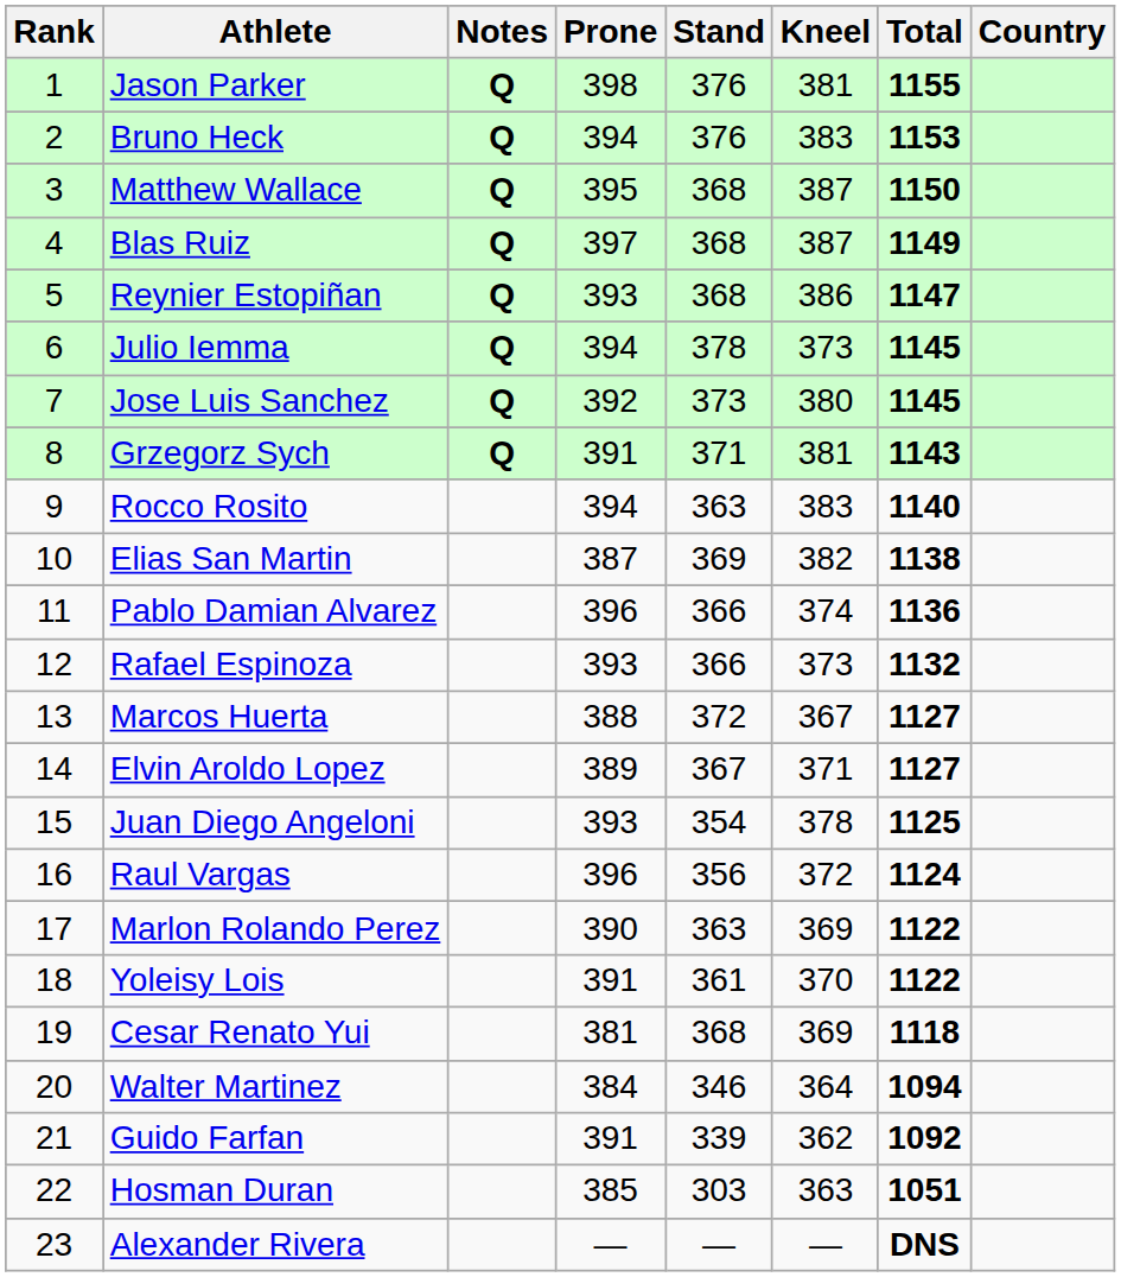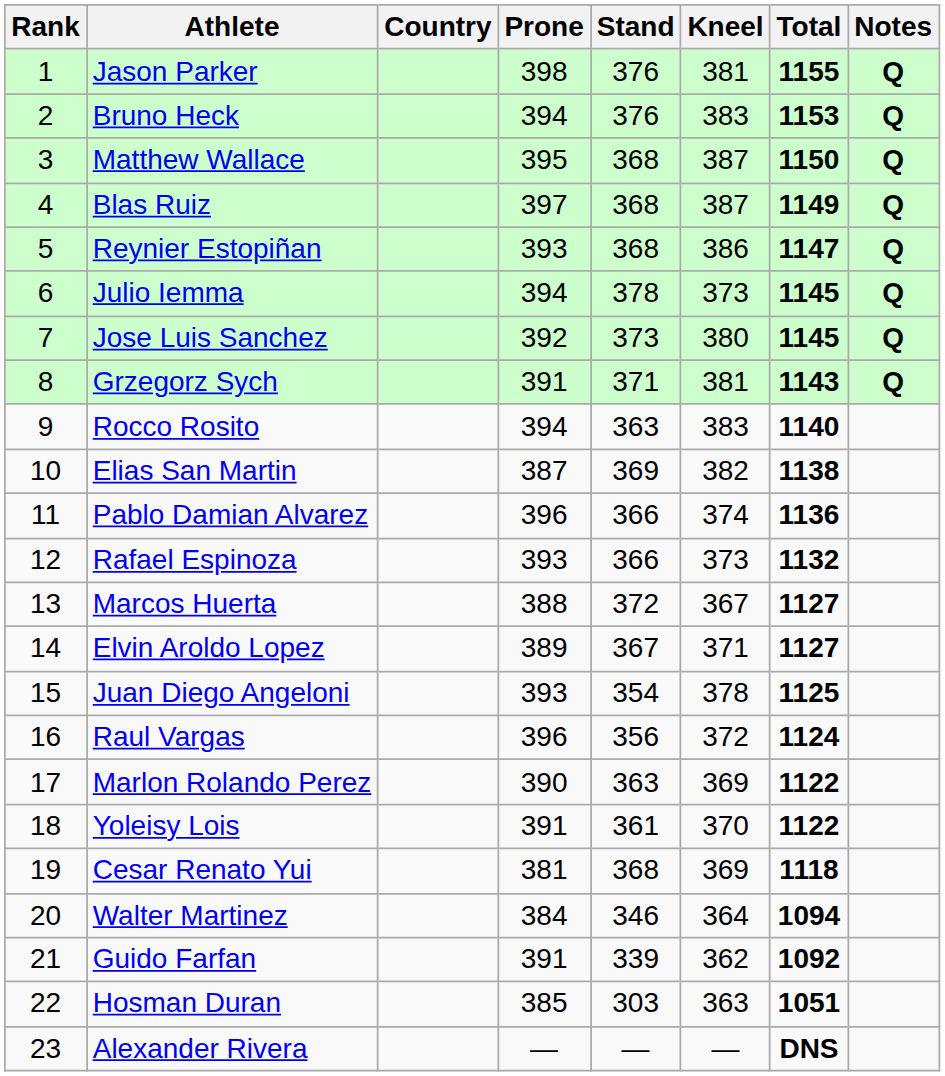 <table class="wikitable sortable" style="text-align:center">
 <tr>
 <th>Rank</th>
 <th>Athlete</th>
-<th class="unsortable">Notes</th>
+<th>Country</th>
 <th class="sortable" style="width: 28px">Prone</th>
 <th class="sortable" style="width: 28px">Stand</th>
 <th class="sortable" style="width: 28px">Kneel</th>
 <th>Total</th>
-<th>Country</th>
+<th class="unsortable">Notes</th>
 </tr>
 <tr bgcolor=#ccffcc>
 <td>1</td>
 <td align="left"><a href='#'>Jason Parker</a></td>
-<td><strong>Q</strong></td>
+<td align="left"></td>
 <td>398</td>
 <td>376</td>
 <td>381</td>
 <td><strong>1155</strong></td>
-<td align="left"></td>
+<td><strong>Q</strong></td>
 </tr>
 <tr bgcolor=#ccffcc>
 <td>2</td>
 <td align="left"><a href='#'>Bruno Heck</a></td>
-<td><strong>Q</strong></td>
+<td align="left"></td>
 <td>394</td>
 <td>376</td>
 <td>383</td>
 <td><strong>1153</strong></td>
-<td align="left"></td>
+<td><strong>Q</strong></td>
 </tr>
 <tr bgcolor=#ccffcc>
 <td>3</td>
 <td align="left"><a href='#'>Matthew Wallace</a></td>
-<td><strong>Q</strong></td>
+<td align="left"></td>
 <td>395</td>
 <td>368</td>
 <td>387</td>
 <td><strong>1150</strong></td>
-<td align="left"></td>
+<td><strong>Q</strong></td>
 </tr>
 <tr bgcolor=#ccffcc>
 <td>4</td>
 <td align="left"><a href='#'>Blas Ruiz</a></td>
-<td><strong>Q</strong></td>
+<td align="left"></td>
 <td>397</td>
 <td>368</td>
 <td>387</td>
 <td><strong>1149</strong></td>
-<td align="left"></td>
+<td><strong>Q</strong></td>
 </tr>
 <tr bgcolor=#ccffcc>
 <td>5</td>
 <td align="left"><a href='#'>Reynier Estopiñan</a></td>
-<td><strong>Q</strong></td>
+<td align="left"></td>
 <td>393</td>
 <td>368</td>
 <td>386</td>
 <td><strong>1147</strong></td>
-<td align="left"></td>
+<td><strong>Q</strong></td>
 </tr>
 <tr bgcolor=#ccffcc>
 <td>6</td>
 <td align="left"><a href='#'>Julio Iemma</a></td>
-<td><strong>Q</strong></td>
+<td align="left"></td>
 <td>394</td>
 <td>378</td>
 <td>373</td>
 <td><strong>1145</strong></td>
-<td align="left"></td>
+<td><strong>Q</strong></td>
 </tr>
 <tr bgcolor=#ccffcc>
 <td>7</td>
 <td align="left"><a href='#'>Jose Luis Sanchez</a></td>
-<td><strong>Q</strong></td>
+<td align="left"></td>
 <td>392</td>
 <td>373</td>
 <td>380</td>
 <td><strong>1145</strong></td>
-<td align="left"></td>
+<td><strong>Q</strong></td>
 </tr>
 <tr bgcolor=#ccffcc>
 <td>8</td>
 <td align="left"><a href='#'>Grzegorz Sych</a></td>
-<td><strong>Q</strong></td>
+<td align="left"></td>
 <td>391</td>
 <td>371</td>
 <td>381</td>
 <td><strong>1143</strong></td>
-<td align="left"></td>
+<td><strong>Q</strong></td>
 </tr>
 <tr>
 <td>9</td>
 <td align="left"><a href='#'>Rocco Rosito</a></td>
-<td></td>
+<td align="left"></td>
 <td>394</td>
 <td>363</td>
 <td>383</td>
 <td><strong>1140</strong></td>
-<td align="left"></td>
+<td></td>
 </tr>
 <tr>
 <td>10</td>
 <td align="left"><a href='#'>Elias San Martin</a></td>
-<td></td>
+<td align="left"></td>
 <td>387</td>
 <td>369</td>
 <td>382</td>
 <td><strong>1138</strong></td>
-<td align="left"></td>
+<td></td>
 </tr>
 <tr>
 <td>11</td>
 <td align="left"><a href='#'>Pablo Damian Alvarez</a></td>
-<td></td>
+<td align="left"></td>
 <td>396</td>
 <td>366</td>
 <td>374</td>
 <td><strong>1136</strong></td>
-<td align="left"></td>
+<td></td>
 </tr>
 <tr>
 <td>12</td>
 <td align="left"><a href='#'>Rafael Espinoza</a></td>
-<td></td>
+<td align="left"></td>
 <td>393</td>
 <td>366</td>
 <td>373</td>
 <td><strong>1132</strong></td>
-<td align="left"></td>
+<td></td>
 </tr>
 <tr>
 <td>13</td>
 <td align="left"><a href='#'>Marcos Huerta</a></td>
-<td></td>
+<td align="left"></td>
 <td>388</td>
 <td>372</td>
 <td>367</td>
 <td><strong>1127</strong></td>
-<td align="left"></td>
+<td></td>
 </tr>
 <tr>
 <td>14</td>
 <td align="left"><a href='#'>Elvin Aroldo Lopez</a></td>
-<td></td>
+<td align="left"></td>
 <td>389</td>
 <td>367</td>
 <td>371</td>
 <td><strong>1127</strong></td>
-<td align="left"></td>
+<td></td>
 </tr>
 <tr>
 <td>15</td>
 <td align="left"><a href='#'>Juan Diego Angeloni</a></td>
-<td></td>
+<td align="left"></td>
 <td>393</td>
 <td>354</td>
 <td>378</td>
 <td><strong>1125</strong></td>
-<td align="left"></td>
+<td></td>
 </tr>
 <tr>
 <td>16</td>
 <td align="left"><a href='#'>Raul Vargas</a></td>
-<td></td>
+<td align="left"></td>
 <td>396</td>
 <td>356</td>
 <td>372</td>
 <td><strong>1124</strong></td>
-<td align="left"></td>
+<td></td>
 </tr>
 <tr>
 <td>17</td>
 <td align="left"><a href='#'>Marlon Rolando Perez</a></td>
-<td></td>
+<td align="left"></td>
 <td>390</td>
 <td>363</td>
 <td>369</td>
 <td><strong>1122</strong></td>
-<td align="left"></td>
+<td></td>
 </tr>
 <tr>
 <td>18</td>
 <td align="left"><a href='#'>Yoleisy Lois</a></td>
-<td></td>
+<td align="left"></td>
 <td>391</td>
 <td>361</td>
 <td>370</td>
 <td><strong>1122</strong></td>
-<td align="left"></td>
+<td></td>
 </tr>
 <tr>
 <td>19</td>
 <td align="left"><a href='#'>Cesar Renato Yui</a></td>
-<td></td>
+<td align="left"></td>
 <td>381</td>
 <td>368</td>
 <td>369</td>
 <td><strong>1118</strong></td>
-<td align="left"></td>
+<td></td>
 </tr>
 <tr>
 <td>20</td>
 <td align="left"><a href='#'>Walter Martinez</a></td>
-<td></td>
+<td align="left"></td>
 <td>384</td>
 <td>346</td>
 <td>364</td>
 <td><strong>1094</strong></td>
-<td align="left"></td>
+<td></td>
 </tr>
 <tr>
 <td>21</td>
 <td align="left"><a href='#'>Guido Farfan</a></td>
-<td></td>
+<td align="left"></td>
 <td>391</td>
 <td>339</td>
 <td>362</td>
 <td><strong>1092</strong></td>
-<td align="left"></td>
+<td></td>
 </tr>
 <tr>
 <td>22</td>
 <td align="left"><a href='#'>Hosman Duran</a></td>
-<td></td>
+<td align="left"></td>
 <td>385</td>
 <td>303</td>
 <td>363</td>
 <td><strong>1051</strong></td>
-<td align="left"></td>
+<td></td>
 </tr>
 <tr>
 <td>23</td>
 <td align="left"><a href='#'>Alexander Rivera</a></td>
-<td></td>
+<td align="left"></td>
 <td>—</td>
 <td>—</td>
 <td>—</td>
 <td><strong>DNS</strong></td>
-<td align="left"></td>
+<td></td>
 </tr>
 </table>
